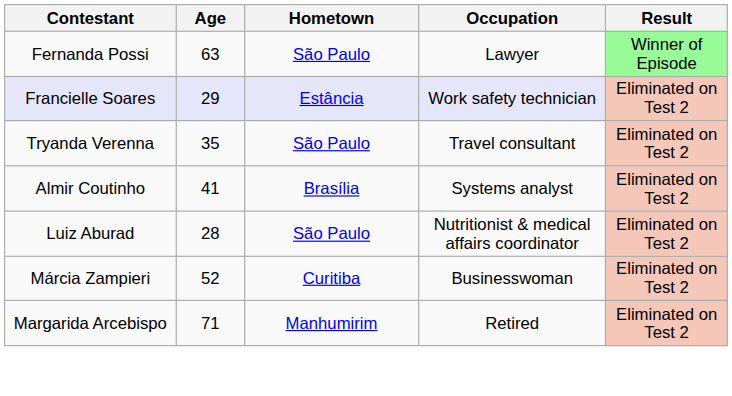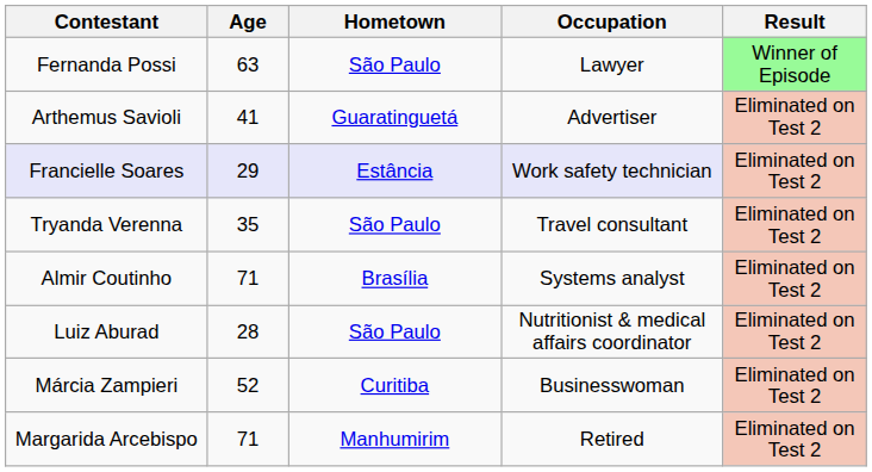 <table class="wikitable sortable" style="text-align:center; font-size:90%; width:100%;">
 <tr>
 <th width="200px">Contestant</th>
 <th width="075px">Age</th>
 <th width="200px">Hometown</th>
 <th width="200px">Occupation</th>
 <th width="125px">Result</th>
 </tr>
 <tr>
 <td>Fernanda Possi</td>
 <td>63</td>
 <td><a href='#'>São Paulo</a></td>
 <td>Lawyer</td>
 <td bgcolor=98FB98>Winner of Episode</td>
+</tr>
+<tr>
+<td>Arthemus Savioli</td>
+<td>41</td>
+<td><a href='#'>Guaratinguetá</a></td>
+<td>Advertiser</td>
+<td bgcolor=F4C7B8>Eliminated on Test 2</td>
 </tr>
 <tr bgcolor=E6E6FA>
 <td>Francielle Soares</td>
 <td>29</td>
 <td><a href='#'>Estância</a></td>
 <td>Work safety technician</td>
 <td bgcolor=F4C7B8>Eliminated on Test 2</td>
 </tr>
 <tr>
 <td>Tryanda Verenna</td>
 <td>35</td>
 <td><a href='#'>São Paulo</a></td>
 <td>Travel consultant</td>
 <td bgcolor=F4C7B8>Eliminated on Test 2</td>
 </tr>
 <tr>
 <td>Almir Coutinho</td>
-<td>41</td>
+<td>71</td>
 <td><a href='#'>Brasília</a></td>
 <td>Systems analyst</td>
 <td bgcolor=F4C7B8>Eliminated on Test 2</td>
 </tr>
 <tr>
 <td>Luiz Aburad</td>
 <td>28</td>
 <td><a href='#'>São Paulo</a></td>
 <td>Nutritionist & medical affairs coordinator</td>
 <td bgcolor=F4C7B8>Eliminated on Test 2</td>
 </tr>
 <tr>
 <td>Márcia Zampieri</td>
 <td>52</td>
 <td><a href='#'>Curitiba</a></td>
 <td>Businesswoman</td>
 <td bgcolor=F4C7B8>Eliminated on Test 2</td>
 </tr>
 <tr>
 <td>Margarida Arcebispo</td>
 <td>71</td>
 <td><a href='#'>Manhumirim</a></td>
 <td>Retired</td>
 <td bgcolor=F4C7B8>Eliminated on Test 2</td>
 </tr>
 </table>
